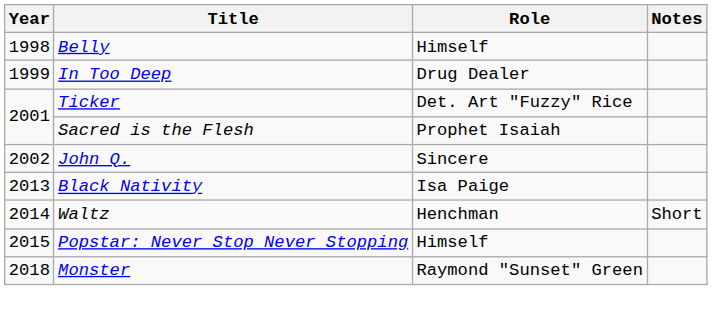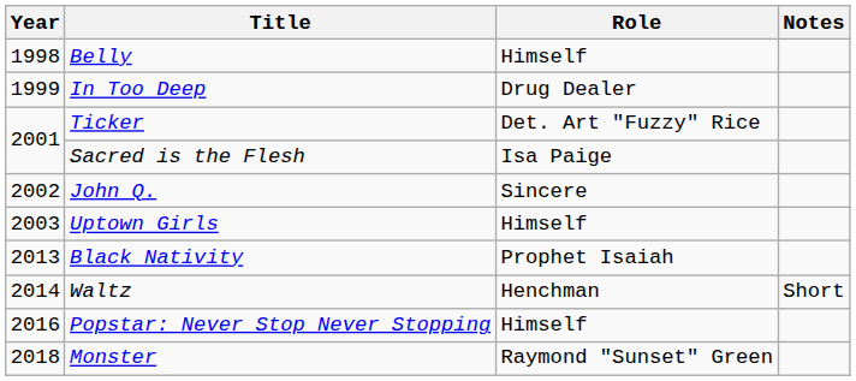 <table class="wikitable plainrowheaders sortable" style="margin-right: 0;">
 <tr>
 <th>Year</th>
 <th>Title</th>
 <th>Role</th>
 <th>Notes</th>
 </tr>
 <tr>
 <td>1998</td>
 <td><em><a href='#'>Belly</a></em></td>
 <td>Himself</td>
 <td></td>
 </tr>
 <tr>
 <td>1999</td>
 <td><em><a href='#'>In Too Deep</a></em></td>
 <td>Drug Dealer</td>
 <td></td>
 </tr>
 <tr>
 <td rowspan="2">2001</td>
 <td><em><a href='#'>Ticker</a></em></td>
 <td>Det. Art "Fuzzy" Rice</td>
 <td></td>
 </tr>
 <tr>
 <td><em>Sacred is the Flesh</em></td>
-<td>Prophet Isaiah</td>
+<td>Isa Paige</td>
 <td></td>
 </tr>
 <tr>
 <td>2002</td>
 <td><em><a href='#'>John Q.</a></em></td>
 <td>Sincere</td>
 <td></td>
 </tr>
 <tr>
+<td>2003</td>
+<td><em><a href='#'>Uptown Girls</a></em></td>
+<td>Himself</td>
+<td></td>
+</tr>
+<tr>
 <td>2013</td>
 <td><em><a href='#'>Black Nativity</a></em></td>
-<td>Isa Paige</td>
+<td>Prophet Isaiah</td>
 <td></td>
 </tr>
 <tr>
 <td>2014</td>
 <td><em>Waltz</em></td>
 <td>Henchman</td>
 <td>Short</td>
 </tr>
 <tr>
-<td>2015</td>
+<td>2016</td>
 <td><em><a href='#'>Popstar: Never Stop Never Stopping</a></em></td>
 <td>Himself</td>
 <td></td>
 </tr>
 <tr>
 <td>2018</td>
 <td><em><a href='#'>Monster</a></em></td>
 <td>Raymond "Sunset" Green</td>
 <td></td>
 </tr>
 </table>
